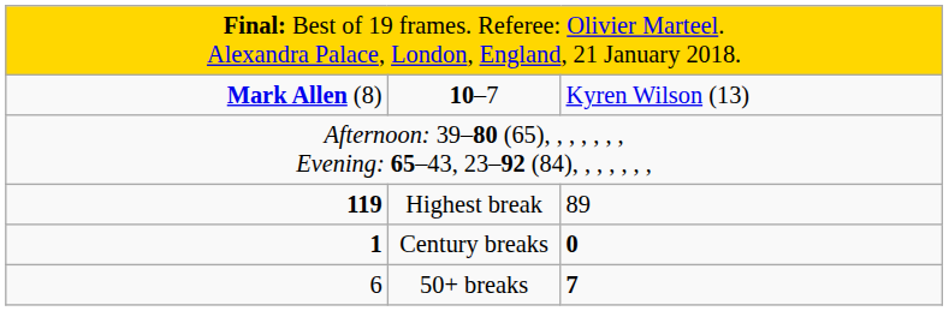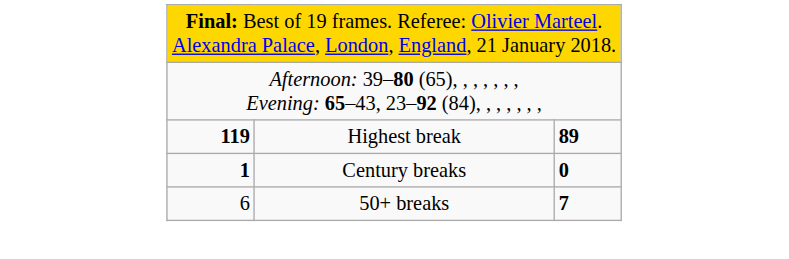 <table class="wikitable" style="font-size: 95%; margin: 1em auto 1em auto;">
 <tr>
 <td colspan="3"  style="text-align:center; background:gold;"><strong>Final:</strong> Best of 19 frames. Referee: <a href='#'>Olivier Marteel</a>.<br><a href='#'>Alexandra Palace</a>, <a href='#'>London</a>, <a href='#'>England</a>, 21 January 2018.</td>
-</tr>
-<tr>
-<td style="width:230px; text-align:right;"><strong><a href='#'>Mark Allen</a></strong> (8)<br></td>
-<td style="width:100px; text-align:center;"><strong>10</strong>–7</td>
-<td style="width:230px; text-align:left;"><a href='#'>Kyren Wilson</a> (13)<br></td>
 </tr>
 <tr>
 <td colspan="3"  style="text-align:center; font-size:100%;"><em>Afternoon:</em> 39–<strong>80</strong> (65), , , , , , ,  <br><em>Evening:</em> <strong>65</strong>–43, 23–<strong>92</strong> (84), , , , , , , </td>
 </tr>
 <tr>
 <td style="text-align:right;"><strong>119</strong></td>
 <td style="text-align:center;">Highest break</td>
-<td>89</td>
+<td><strong>89</strong></td>
 </tr>
 <tr>
 <td style="text-align:right;"><strong>1</strong></td>
 <td style="text-align:center;">Century breaks</td>
 <td><strong>0</strong></td>
 </tr>
 <tr>
 <td style="text-align:right;">6</td>
 <td style="text-align:center;">50+ breaks</td>
 <td><strong>7</strong></td>
 </tr>
 </table>
